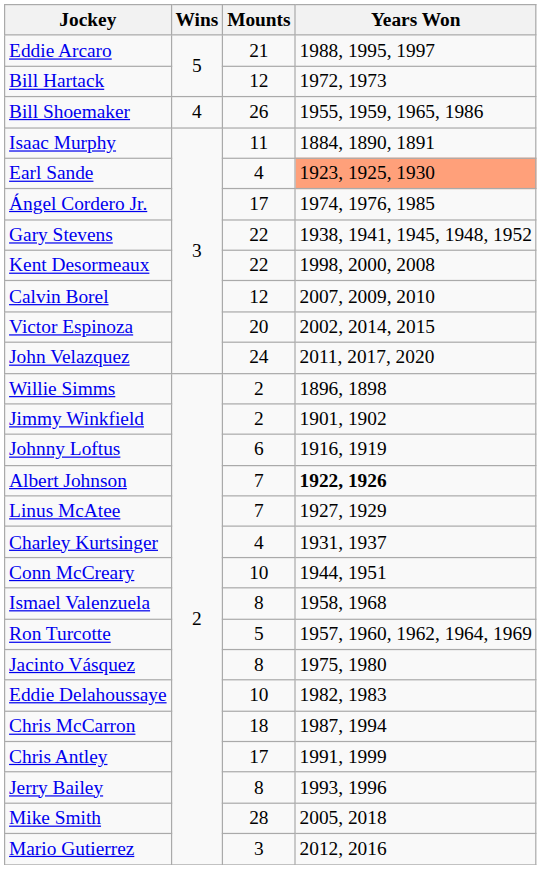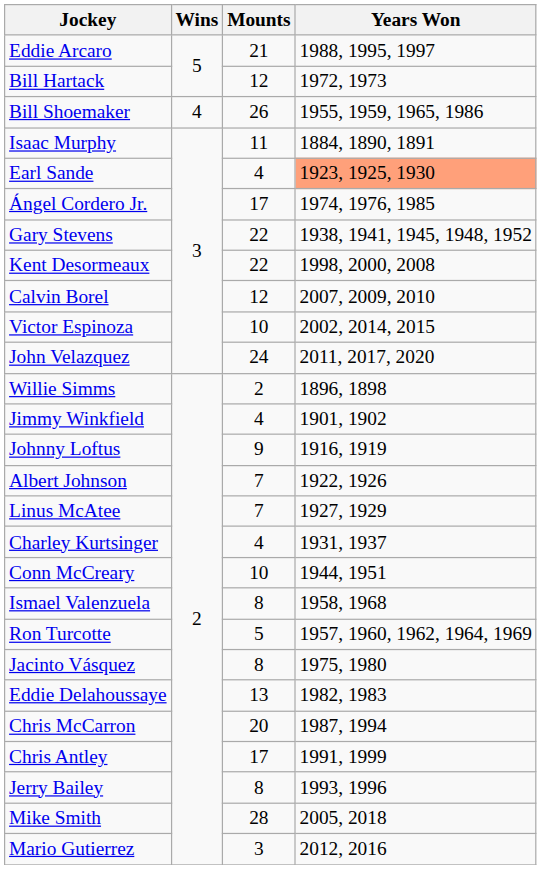 <table class="wikitable">
 <tr>
 <th>Jockey</th>
 <th>Wins</th>
 <th>Mounts</th>
 <th>Years Won</th>
 </tr>
 <tr>
 <td><a href='#'>Eddie Arcaro</a></td>
 <td rowspan="2", style=text-align:center>5</td>
 <td style=text-align:center>21</td>
 <td>1988, 1995, 1997</td>
 </tr>
 <tr>
 <td><a href='#'>Bill Hartack</a></td>
 <td style=text-align:center>12</td>
 <td>1972, 1973</td>
 </tr>
 <tr>
 <td><a href='#'>Bill Shoemaker</a></td>
 <td style=text-align:center>4</td>
 <td style=text-align:center>26</td>
 <td>1955, 1959, 1965, 1986</td>
 </tr>
 <tr>
 <td><a href='#'>Isaac Murphy</a></td>
 <td rowspan="8", style=text-align:center>3</td>
 <td style=text-align:center>11</td>
 <td>1884, 1890, 1891</td>
 </tr>
 <tr>
 <td><a href='#'>Earl Sande</a></td>
 <td style=text-align:center>4</td>
 <td style="background: lightsalmon;">1923, 1925, 1930</td>
 </tr>
 <tr>
 <td><a href='#'>Ángel Cordero Jr.</a></td>
 <td style=text-align:center>17</td>
 <td>1974, 1976, 1985</td>
 </tr>
 <tr>
 <td><a href='#'>Gary Stevens</a></td>
 <td style=text-align:center>22</td>
 <td>1938, 1941, 1945, 1948, 1952</td>
 </tr>
 <tr>
 <td><a href='#'>Kent Desormeaux</a></td>
 <td style=text-align:center>22</td>
 <td>1998, 2000, 2008</td>
 </tr>
 <tr>
 <td><a href='#'>Calvin Borel</a></td>
 <td style=text-align:center>12</td>
 <td>2007, 2009, 2010</td>
 </tr>
 <tr>
 <td><a href='#'>Victor Espinoza</a></td>
-<td style=text-align:center>20</td>
+<td style=text-align:center>10</td>
 <td>2002, 2014, 2015</td>
 </tr>
 <tr>
 <td><a href='#'>John Velazquez</a></td>
 <td style=text-align:center>24</td>
 <td>2011, 2017, 2020</td>
 </tr>
 <tr>
 <td><a href='#'>Willie Simms</a></td>
 <td rowspan="16", style=text-align:center>2</td>
 <td style=text-align:center>2</td>
 <td>1896, 1898</td>
 </tr>
 <tr>
 <td><a href='#'>Jimmy Winkfield</a></td>
-<td style=text-align:center>2</td>
+<td style=text-align:center>4</td>
 <td>1901, 1902</td>
 </tr>
 <tr>
 <td><a href='#'>Johnny Loftus</a></td>
-<td style=text-align:center>6</td>
+<td style=text-align:center>9</td>
 <td>1916, 1919</td>
 </tr>
 <tr>
 <td><a href='#'>Albert Johnson</a></td>
 <td style=text-align:center>7</td>
-<td><strong>1922, 1926</strong></td>
+<td>1922, 1926</td>
 </tr>
 <tr>
 <td><a href='#'>Linus McAtee</a></td>
 <td style=text-align:center>7</td>
 <td>1927, 1929</td>
 </tr>
 <tr>
 <td><a href='#'>Charley Kurtsinger</a></td>
 <td style=text-align:center>4</td>
 <td>1931, 1937</td>
 </tr>
 <tr>
 <td><a href='#'>Conn McCreary</a></td>
 <td style=text-align:center>10</td>
 <td>1944, 1951</td>
 </tr>
 <tr>
 <td><a href='#'>Ismael Valenzuela</a></td>
 <td style=text-align:center>8</td>
 <td>1958, 1968</td>
 </tr>
 <tr>
 <td><a href='#'>Ron Turcotte</a></td>
 <td style=text-align:center>5</td>
 <td>1957, 1960, 1962, 1964, 1969</td>
 </tr>
 <tr>
 <td><a href='#'>Jacinto Vásquez</a></td>
 <td style=text-align:center>8</td>
 <td>1975, 1980</td>
 </tr>
 <tr>
 <td><a href='#'>Eddie Delahoussaye</a></td>
-<td style=text-align:center>10</td>
+<td style=text-align:center>13</td>
 <td>1982, 1983</td>
 </tr>
 <tr>
 <td><a href='#'>Chris McCarron</a></td>
-<td style=text-align:center>18</td>
+<td style=text-align:center>20</td>
 <td>1987, 1994</td>
 </tr>
 <tr>
 <td><a href='#'>Chris Antley</a></td>
 <td style=text-align:center>17</td>
 <td>1991, 1999</td>
 </tr>
 <tr>
 <td><a href='#'>Jerry Bailey</a></td>
 <td style=text-align:center>8</td>
 <td>1993, 1996</td>
 </tr>
 <tr>
 <td><a href='#'>Mike Smith</a></td>
 <td style=text-align:center>28</td>
 <td>2005, 2018</td>
 </tr>
 <tr>
 <td><a href='#'>Mario Gutierrez</a></td>
 <td style=text-align:center>3</td>
 <td>2012, 2016</td>
 </tr>
 </table>
